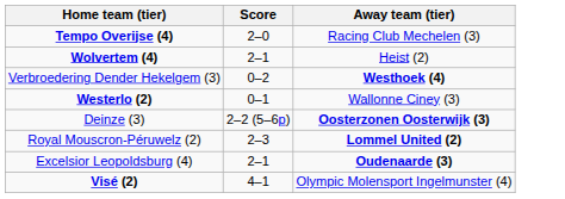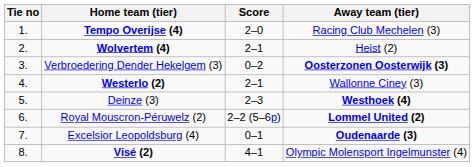 <table class="wikitable" style="text-align: center">
 <tr>
+<th>Tie no</th>
 <th>Home team (tier)</th>
 <th>Score</th>
 <th>Away team (tier)</th>
 </tr>
 <tr>
+<td>1.</td>
 <td><strong><a href='#'>Tempo Overijse</a> (4)</strong></td>
 <td>2–0</td>
 <td><a href='#'>Racing Club Mechelen</a> (3)</td>
 </tr>
 <tr>
+<td>2.</td>
 <td><strong><a href='#'>Wolvertem</a> (4)</strong></td>
 <td>2–1 </td>
 <td><a href='#'>Heist</a> (2)</td>
 </tr>
 <tr>
+<td>3.</td>
 <td><a href='#'>Verbroedering Dender Hekelgem</a> (3)</td>
 <td>0–2</td>
+<td><strong><a href='#'>Oosterzonen Oosterwijk</a> (3)</strong></td>
+</tr>
+<tr>
+<td>4.</td>
+<td><strong><a href='#'>Westerlo</a> (2)</strong></td>
+<td>2–1</td>
+<td><a href='#'>Wallonne Ciney</a> (3)</td>
+</tr>
+<tr>
+<td>5.</td>
+<td><a href='#'>Deinze</a> (3)</td>
+<td>2–3 </td>
 <td><strong><a href='#'>Westhoek</a> (4)</strong></td>
 </tr>
 <tr>
-<td><strong><a href='#'>Westerlo</a> (2)</strong></td>
-<td>0–1</td>
-<td><a href='#'>Wallonne Ciney</a> (3)</td>
-</tr>
-<tr>
-<td><a href='#'>Deinze</a> (3)</td>
+<td>6.</td>
+<td><a href='#'>Royal Mouscron-Péruwelz</a> (2)</td>
 <td>2–2 (5–6<a href='#'>p</a>)</td>
-<td><strong><a href='#'>Oosterzonen Oosterwijk</a> (3)</strong></td>
-</tr>
-<tr>
-<td><a href='#'>Royal Mouscron-Péruwelz</a> (2)</td>
-<td>2–3 </td>
 <td><strong><a href='#'>Lommel United</a> (2)</strong></td>
 </tr>
 <tr>
+<td>7.</td>
 <td><a href='#'>Excelsior Leopoldsburg</a> (4)</td>
-<td>2–1</td>
+<td>0–1</td>
 <td><strong><a href='#'>Oudenaarde</a> (3)</strong></td>
 </tr>
 <tr>
+<td>8.</td>
 <td><strong><a href='#'>Visé</a> (2)</strong></td>
 <td>4–1</td>
 <td><a href='#'>Olympic Molensport Ingelmunster</a> (4)</td>
 </tr>
 </table>
